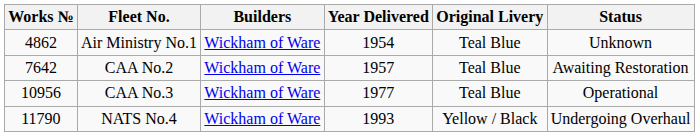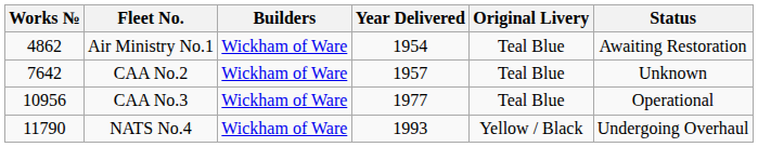 <table class="wikitable">
 <tr>
 <th>Works №</th>
 <th>Fleet No.</th>
 <th>Builders</th>
 <th>Year Delivered</th>
 <th>Original Livery</th>
 <th>Status</th>
 </tr>
 <tr>
 <td align="center">4862</td>
 <td align="center">Air Ministry No.1</td>
 <td align="center"><a href='#'>Wickham of Ware</a></td>
 <td align="center">1954</td>
 <td align="center">Teal Blue</td>
-<td align="center">Unknown</td>
+<td align="center">Awaiting Restoration</td>
 </tr>
 <tr>
 <td align="center">7642</td>
 <td align="center">CAA No.2</td>
 <td align="center"><a href='#'>Wickham of Ware</a></td>
 <td align="center">1957</td>
 <td align="center">Teal Blue</td>
-<td align="center">Awaiting Restoration</td>
+<td align="center">Unknown</td>
 </tr>
 <tr>
 <td align="center">10956</td>
 <td align="center">CAA No.3</td>
 <td align="center"><a href='#'>Wickham of Ware</a></td>
 <td align="center">1977</td>
 <td align="center">Teal Blue</td>
 <td align="center">Operational</td>
 </tr>
 <tr>
 <td align="center">11790</td>
 <td align="center">NATS No.4</td>
 <td align="center"><a href='#'>Wickham of Ware</a></td>
 <td align="center">1993</td>
 <td align="center">Yellow / Black</td>
 <td align="center">Undergoing Overhaul</td>
 </tr>
 <tr>
 </tr>
 </table>
